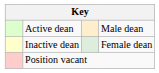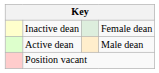 <table class="wikitable" style="float: right;">
 <tr>
 <th colspan="4">Key</th>
+</tr>
+<tr>
+<td style="background: #FFFFCC;"></td>
+<td>Inactive dean</td>
+<td style="background: #DDEEDD;"></td>
+<td>Female dean</td>
 </tr>
 <tr>
 <td style="background: #DDFFCC; width: 20px;"></td>
 <td>Active dean</td>
 <td style="background: #FFEECC; width: 20px;"></td>
 <td>Male dean</td>
 </tr>
 <tr>
-<td style="background: #FFFFCC;"></td>
-<td>Inactive dean</td>
-<td style="background: #DDEEDD;"></td>
-<td>Female dean</td>
-</tr>
-<tr>
 <td style="background: #FFCCCC;"></td>
 <td colspan="3">Position vacant</td>
 </tr>
 </table>
